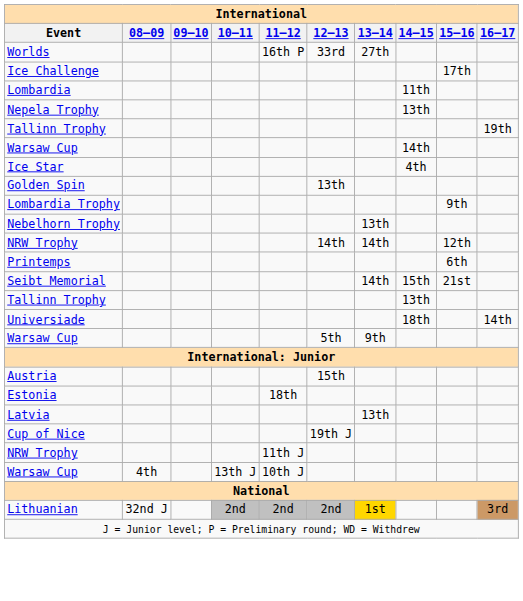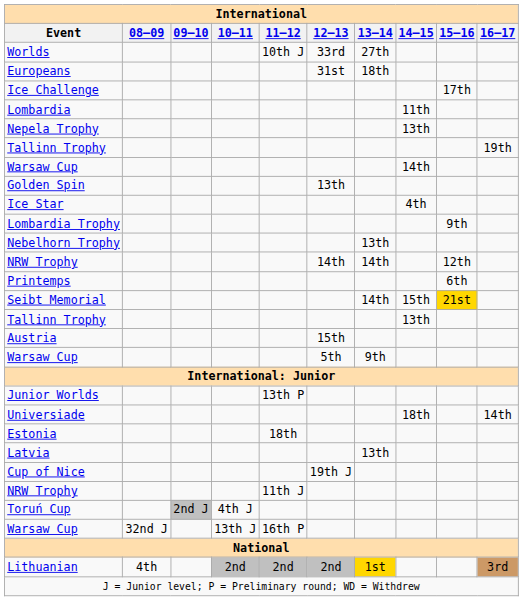 <table class="wikitable" style="text-align:center">
 <tr>
 <th style="background-color: #ffdead; " colspan=10 align=center>International</th>
 </tr>
 <tr>
 <th>Event</th>
 <th><a href='#'>08–09</a></th>
 <th><a href='#'>09–10</a></th>
 <th><a href='#'>10–11</a></th>
 <th><a href='#'>11–12</a></th>
 <th><a href='#'>12–13</a></th>
 <th><a href='#'>13–14</a></th>
 <th><a href='#'>14–15</a></th>
 <th><a href='#'>15–16</a></th>
 <th><a href='#'>16–17</a></th>
 </tr>
 <tr>
 <td align=left><a href='#'>Worlds</a></td>
 <td></td>
 <td></td>
 <td></td>
-<td>16th P</td>
+<td>10th J</td>
 <td>33rd</td>
 <td>27th</td>
+<td></td>
+<td></td>
+<td></td>
+</tr>
+<tr>
+<td align=left><a href='#'>Europeans</a></td>
+<td></td>
+<td></td>
+<td></td>
+<td></td>
+<td>31st</td>
+<td>18th</td>
 <td></td>
 <td></td>
 <td></td>
 </tr>
 <tr>
 <td align=left> <a href='#'>Ice Challenge</a></td>
 <td></td>
 <td></td>
 <td></td>
 <td></td>
 <td></td>
 <td></td>
 <td></td>
 <td>17th</td>
 <td></td>
 </tr>
 <tr>
 <td align=left> <a href='#'>Lombardia</a></td>
 <td></td>
 <td></td>
 <td></td>
 <td></td>
 <td></td>
 <td></td>
 <td>11th</td>
 <td></td>
 <td></td>
 </tr>
 <tr>
 <td align=left> <a href='#'>Nepela Trophy</a></td>
 <td></td>
 <td></td>
 <td></td>
 <td></td>
 <td></td>
 <td></td>
 <td>13th</td>
 <td></td>
 <td></td>
 </tr>
 <tr>
 <td align=left> <a href='#'>Tallinn Trophy</a></td>
 <td></td>
 <td></td>
 <td></td>
 <td></td>
 <td></td>
 <td></td>
 <td></td>
 <td></td>
 <td>19th</td>
 </tr>
 <tr>
 <td align=left> <a href='#'>Warsaw Cup</a></td>
 <td></td>
 <td></td>
 <td></td>
 <td></td>
 <td></td>
 <td></td>
 <td>14th</td>
 <td></td>
 <td></td>
 </tr>
 <tr>
+<td align=left><a href='#'>Golden Spin</a></td>
+<td></td>
+<td></td>
+<td></td>
+<td></td>
+<td>13th</td>
+<td></td>
+<td></td>
+<td></td>
+<td></td>
+</tr>
+<tr>
 <td align=left><a href='#'>Ice Star</a></td>
 <td></td>
 <td></td>
 <td></td>
 <td></td>
 <td></td>
 <td></td>
 <td>4th</td>
-<td></td>
-<td></td>
-</tr>
-<tr>
-<td align=left><a href='#'>Golden Spin</a></td>
-<td></td>
-<td></td>
-<td></td>
-<td></td>
-<td>13th</td>
-<td></td>
-<td></td>
 <td></td>
 <td></td>
 </tr>
 <tr>
 <td align=left><a href='#'>Lombardia Trophy</a></td>
 <td></td>
 <td></td>
 <td></td>
 <td></td>
 <td></td>
 <td></td>
 <td></td>
 <td>9th</td>
 <td></td>
 </tr>
 <tr>
 <td align=left><a href='#'>Nebelhorn Trophy</a></td>
 <td></td>
 <td></td>
 <td></td>
 <td></td>
 <td></td>
 <td>13th</td>
 <td></td>
 <td></td>
 <td></td>
 </tr>
 <tr>
 <td align=left><a href='#'>NRW Trophy</a></td>
 <td></td>
 <td></td>
 <td></td>
 <td></td>
 <td>14th</td>
 <td>14th</td>
 <td></td>
 <td>12th</td>
 <td></td>
 </tr>
 <tr>
 <td align=left><a href='#'>Printemps</a></td>
 <td></td>
 <td></td>
 <td></td>
 <td></td>
 <td></td>
 <td></td>
 <td></td>
 <td>6th</td>
 <td></td>
 </tr>
 <tr>
 <td align=left><a href='#'>Seibt Memorial</a></td>
 <td></td>
 <td></td>
 <td></td>
 <td></td>
 <td></td>
 <td>14th</td>
 <td>15th</td>
-<td>21st</td>
+<td style="background: gold;">21st</td>
 <td></td>
 </tr>
 <tr>
 <td align=left><a href='#'>Tallinn Trophy</a></td>
 <td></td>
 <td></td>
 <td></td>
 <td></td>
 <td></td>
 <td></td>
 <td>13th</td>
 <td></td>
 <td></td>
 </tr>
 <tr>
-<td align=left><a href='#'>Universiade</a></td>
+<td align=left> <a href='#'>Austria</a></td>
 <td></td>
 <td></td>
 <td></td>
 <td></td>
+<td>15th</td>
 <td></td>
 <td></td>
-<td>18th</td>
 <td></td>
-<td>14th</td>
+<td></td>
 </tr>
 <tr>
 <td align=left><a href='#'>Warsaw Cup</a></td>
 <td></td>
 <td></td>
 <td></td>
 <td></td>
 <td>5th</td>
 <td>9th</td>
 <td></td>
 <td></td>
 <td></td>
 </tr>
 <tr>
 <th style="background-color: #ffdead; " colspan=10 align=center>International: Junior</th>
 </tr>
 <tr>
-<td align=left> <a href='#'>Austria</a></td>
+<td align=left><a href='#'>Junior Worlds</a></td>
+<td></td>
+<td></td>
+<td></td>
+<td>13th P</td>
 <td></td>
 <td></td>
 <td></td>
 <td></td>
-<td>15th</td>
+<td></td>
+</tr>
+<tr>
+<td align=left><a href='#'>Universiade</a></td>
 <td></td>
 <td></td>
 <td></td>
 <td></td>
+<td></td>
+<td></td>
+<td>18th</td>
+<td></td>
+<td>14th</td>
 </tr>
 <tr>
 <td align=left> <a href='#'>Estonia</a></td>
 <td></td>
 <td></td>
 <td></td>
 <td>18th</td>
 <td></td>
 <td></td>
 <td></td>
 <td></td>
 <td></td>
 </tr>
 <tr>
 <td align=left> <a href='#'>Latvia</a></td>
 <td></td>
 <td></td>
 <td></td>
 <td></td>
 <td></td>
 <td>13th</td>
 <td></td>
 <td></td>
 <td></td>
 </tr>
 <tr>
 <td align=left><a href='#'>Cup of Nice</a></td>
 <td></td>
 <td></td>
 <td></td>
 <td></td>
 <td>19th J</td>
 <td></td>
 <td></td>
 <td></td>
 <td></td>
 </tr>
 <tr>
 <td align=left><a href='#'>NRW Trophy</a></td>
 <td></td>
 <td></td>
 <td></td>
 <td>11th J</td>
 <td></td>
 <td></td>
 <td></td>
 <td></td>
 <td></td>
 </tr>
 <tr>
+<td align=left><a href='#'>Toruń Cup</a></td>
+<td></td>
+<td bgcolor=silver>2nd J</td>
+<td>4th J</td>
+<td></td>
+<td></td>
+<td></td>
+<td></td>
+<td></td>
+<td></td>
+</tr>
+<tr>
 <td align=left><a href='#'>Warsaw Cup</a></td>
-<td>4th</td>
+<td>32nd J</td>
 <td></td>
 <td>13th J</td>
-<td>10th J</td>
+<td>16th P</td>
 <td></td>
 <td></td>
 <td></td>
 <td></td>
 <td></td>
 </tr>
 <tr>
 <th style="background-color: #ffdead; " colspan=10 align=center>National</th>
 </tr>
 <tr>
 <td align=left><a href='#'>Lithuanian</a></td>
-<td>32nd J</td>
+<td>4th</td>
 <td></td>
 <td bgcolor=silver>2nd</td>
 <td bgcolor=silver>2nd</td>
 <td bgcolor=silver>2nd</td>
 <td bgcolor=gold>1st</td>
 <td></td>
 <td></td>
 <td bgcolor=cc9966>3rd</td>
 </tr>
 <tr>
 <td colspan=10 align=center><small> J = Junior level; P = Preliminary round; WD = Withdrew </small></td>
 </tr>
 </table>
